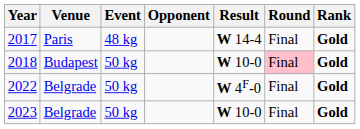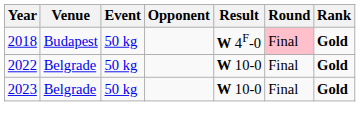 <table Class="wikitable sortable">
 <tr>
 <th>Year</th>
 <th>Venue</th>
 <th>Event</th>
 <th>Opponent</th>
 <th>Result</th>
 <th>Round</th>
 <th>Rank</th>
 </tr>
 <tr>
-<td><a href='#'>2017</a></td>
-<td><a href='#'>Paris</a></td>
-<td><a href='#'>48 kg</a></td>
-<td></td>
-<td><strong>W</strong> 14-4</td>
-<td>Final</td>
-<td> <strong>Gold</strong></td>
-</tr>
-<tr>
 <td><a href='#'>2018</a></td>
 <td><a href='#'>Budapest</a></td>
 <td><a href='#'>50 kg</a></td>
 <td></td>
-<td><strong>W</strong> 10-0</td>
+<td><strong>W</strong> 4<sup>F</sup>-0</td>
 <td style="background: pink;">Final</td>
 <td> <strong>Gold</strong></td>
 </tr>
 <tr>
 <td><a href='#'>2022</a></td>
 <td><a href='#'>Belgrade</a></td>
 <td><a href='#'>50 kg</a></td>
 <td></td>
-<td><strong>W</strong> 4<sup>F</sup>-0</td>
+<td><strong>W</strong> 10-0</td>
 <td>Final</td>
 <td> <strong>Gold</strong></td>
 </tr>
 <tr>
 <td><a href='#'>2023</a></td>
 <td><a href='#'>Belgrade</a></td>
 <td><a href='#'>50 kg</a></td>
 <td></td>
 <td><strong>W</strong> 10-0</td>
 <td>Final</td>
 <td> <strong>Gold</strong></td>
 </tr>
 </table>
